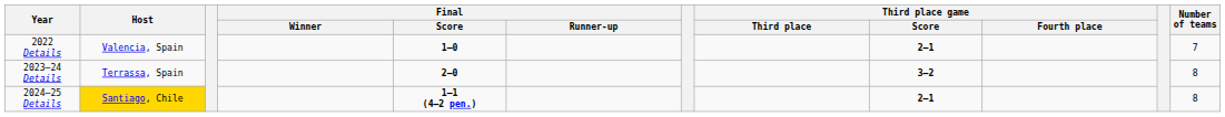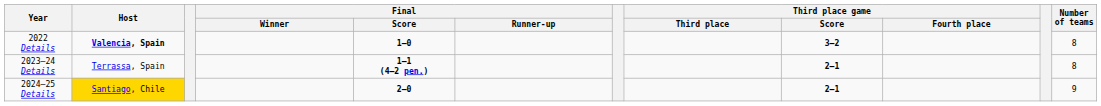 <table class="wikitable" style="text-align:center;width:100%; font-size:90%;">
 <tr>
 <th rowspan=2 width=6%>Year</th>
 <th rowspan=2 width=10%>Host</th>
 <th width=1% rowspan=5></th>
 <th colspan=3>Final</th>
 <th width=1% rowspan=5></th>
 <th colspan=3>Third place game</th>
 <th width=1% rowspan=5></th>
 <th width=4% rowspan=2>Number of teams</th>
 </tr>
 <tr>
 <th width=14%>Winner</th>
 <th width=9%>Score</th>
 <th width=14%>Runner-up</th>
 <th width=14%>Third place</th>
 <th width=9%>Score</th>
 <th width=14%>Fourth place</th>
 </tr>
 <tr>
 <td>2022<br><em><a href='#'>Details</a></em></td>
-<td><a href='#'>Valencia</a>, Spain</td>
+<td><strong><a href='#'>Valencia</a>, Spain</strong></td>
 <td><strong></strong></td>
 <td><strong>1–0</strong></td>
-<td></td>
-<td></td>
-<td><strong>2–1</strong></td>
-<td></td>
-<td>7</td>
-</tr>
-<tr>
-<td>2023–24<br><em><a href='#'>Details</a></em></td>
-<td><a href='#'>Terrassa</a>, Spain</td>
-<td><strong></strong></td>
-<td><strong>2–0</strong></td>
 <td></td>
 <td></td>
 <td><strong>3–2</strong></td>
 <td></td>
 <td>8</td>
 </tr>
 <tr>
-<td>2024–25<br><em><a href='#'>Details</a></em></td>
-<td style="background: gold;"><a href='#'>Santiago</a>, Chile</td>
+<td>2023–24<br><em><a href='#'>Details</a></em></td>
+<td><a href='#'>Terrassa</a>, Spain</td>
 <td><strong></strong></td>
 <td><strong>1–1<br>(4–2 <a href='#'>pen.</a>)</strong></td>
 <td></td>
 <td></td>
 <td><strong>2–1</strong></td>
 <td></td>
 <td>8</td>
 </tr>
+<tr>
+<td>2024–25<br><em><a href='#'>Details</a></em></td>
+<td style="background: gold;"><a href='#'>Santiago</a>, Chile</td>
+<td><strong></strong></td>
+<td><strong>2–0</strong></td>
+<td></td>
+<td></td>
+<td><strong>2–1</strong></td>
+<td></td>
+<td>9</td>
+</tr>
 </table>
